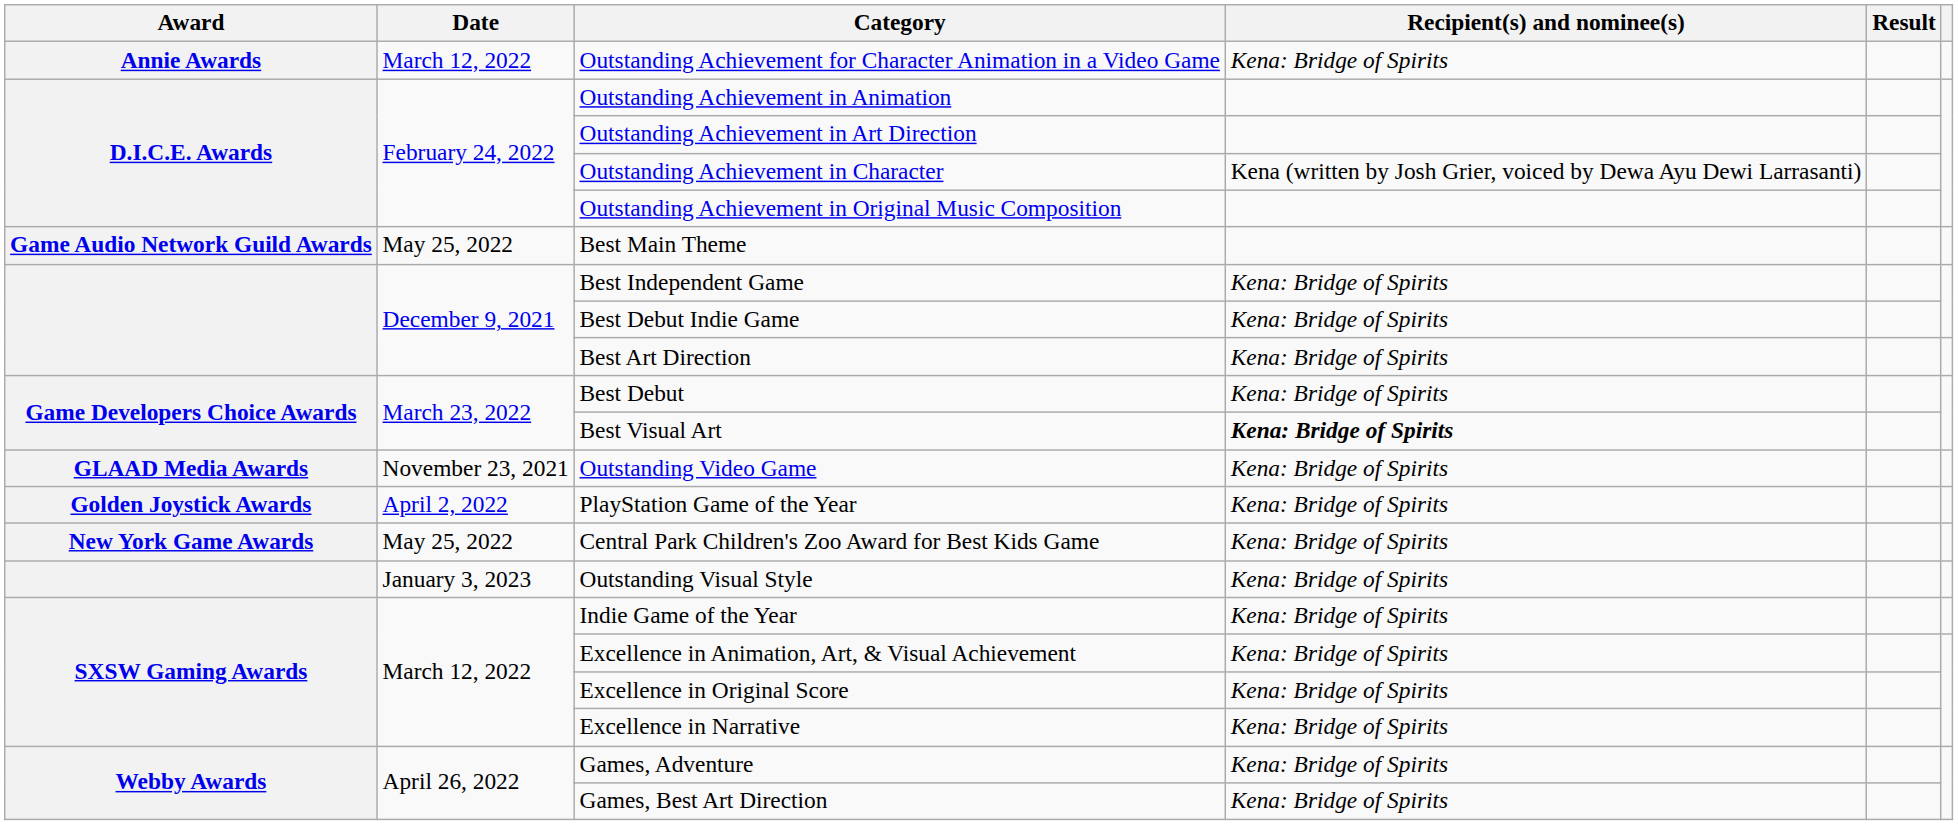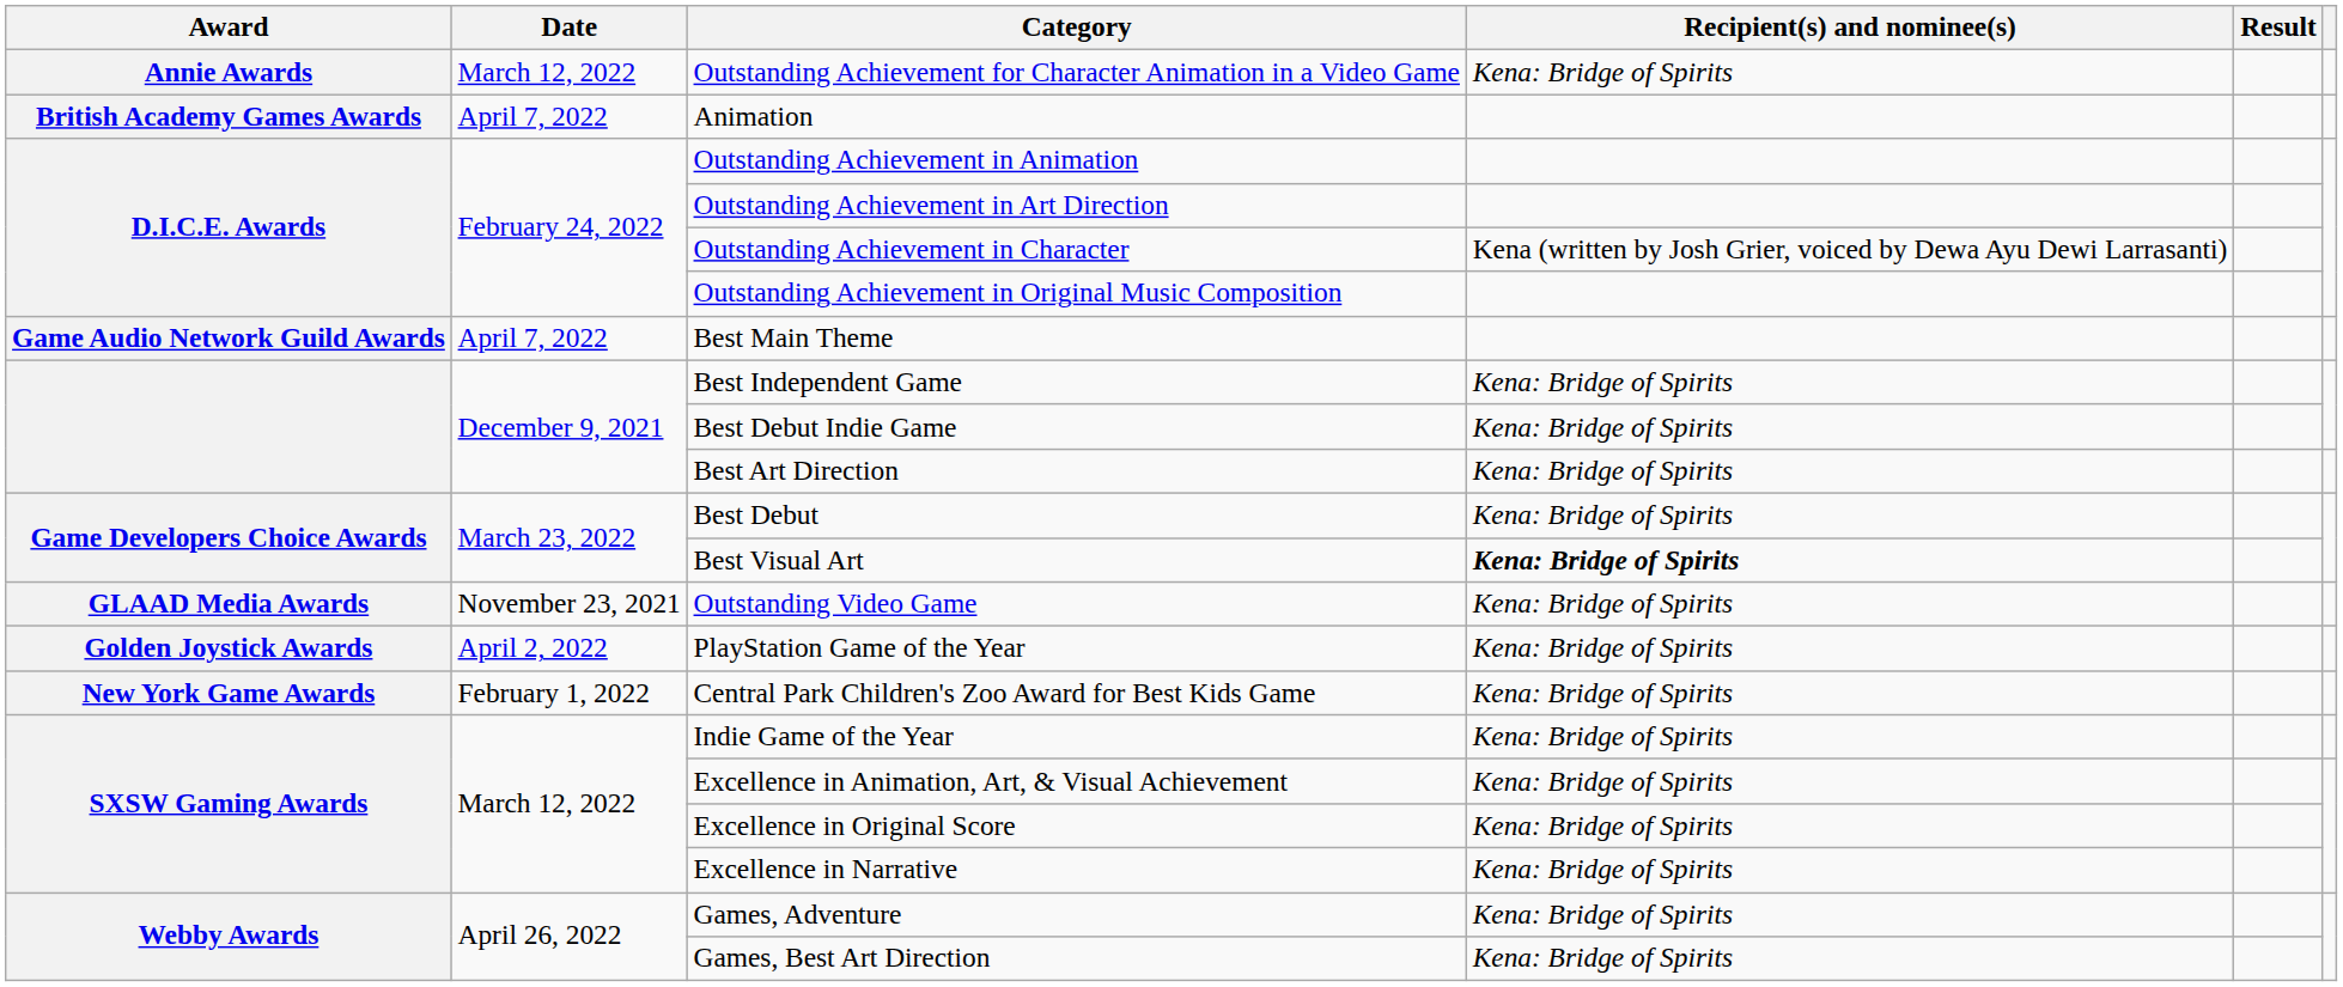 <table class="wikitable plainrowheaders sortable collapsible">
 <tr>
 <th scope="col">Award</th>
 <th scope="col">Date</th>
 <th scope="col">Category</th>
 <th scope="col">Recipient(s) and nominee(s)</th>
 <th scope="col">Result</th>
 <th scope="col" class="unsortable"></th>
 </tr>
 <tr>
 <th scope="row"><a href='#'>Annie Awards</a></th>
 <td><a href='#'>March 12, 2022</a></td>
 <td><a href='#'>Outstanding Achievement for Character Animation in a Video Game</a></td>
 <td><em>Kena: Bridge of Spirits</em></td>
+<td></td>
+<td style="text-align:center;"></td>
+</tr>
+<tr>
+<th scope="row"><a href='#'>British Academy Games Awards</a></th>
+<td><a href='#'>April 7, 2022</a></td>
+<td>Animation</td>
+<td></td>
 <td></td>
 <td style="text-align:center;"></td>
 </tr>
 <tr>
 <th scope="row" rowspan="4"><a href='#'>D.I.C.E. Awards</a></th>
 <td rowspan="4"><a href='#'>February 24, 2022</a></td>
 <td><a href='#'>Outstanding Achievement in Animation</a></td>
 <td></td>
 <td></td>
 <td style="text-align:center;" rowspan="4"></td>
 </tr>
 <tr>
 <td><a href='#'>Outstanding Achievement in Art Direction</a></td>
 <td></td>
 <td></td>
 </tr>
 <tr>
 <td><a href='#'>Outstanding Achievement in Character</a></td>
 <td>Kena (written by Josh Grier, voiced by Dewa Ayu Dewi Larrasanti)</td>
 <td></td>
 </tr>
 <tr>
 <td><a href='#'>Outstanding Achievement in Original Music Composition</a></td>
 <td></td>
 <td></td>
 </tr>
 <tr>
 <th scope="row"><a href='#'>Game Audio Network Guild Awards</a></th>
-<td>May 25, 2022</td>
+<td><a href='#'>April 7, 2022</a></td>
 <td>Best Main Theme</td>
 <td></td>
 <td></td>
 <td style="text-align:center;"></td>
 </tr>
 <tr>
 <th scope="row" rowspan="3"></th>
 <td rowspan="3"><a href='#'>December 9, 2021</a></td>
 <td>Best Independent Game</td>
 <td><em>Kena: Bridge of Spirits</em></td>
 <td></td>
 <td style="text-align:center;" rowspan="2"></td>
 </tr>
 <tr>
 <td>Best Debut Indie Game</td>
 <td><em>Kena: Bridge of Spirits</em></td>
 <td></td>
 </tr>
 <tr>
 <td>Best Art Direction</td>
 <td><em>Kena: Bridge of Spirits</em></td>
 <td></td>
 <td style="text-align:center;"></td>
 </tr>
 <tr>
 <th scope="row" rowspan="2"><a href='#'>Game Developers Choice Awards</a></th>
 <td rowspan="2"><a href='#'>March 23, 2022</a></td>
 <td>Best Debut</td>
 <td><em>Kena: Bridge of Spirits</em></td>
 <td></td>
 <td style="text-align:center;" rowspan="2"></td>
 </tr>
 <tr>
 <td>Best Visual Art</td>
 <td><strong><em>Kena: Bridge of Spirits</em></strong></td>
 <td></td>
 </tr>
 <tr>
 <th scope="row"><a href='#'>GLAAD Media Awards</a></th>
 <td>November 23, 2021</td>
 <td><a href='#'>Outstanding Video Game</a></td>
 <td><em>Kena: Bridge of Spirits</em></td>
 <td></td>
 <td style="text-align:center;"></td>
 </tr>
 <tr>
 <th scope="row"><a href='#'>Golden Joystick Awards</a></th>
 <td><a href='#'>April 2, 2022</a></td>
 <td>PlayStation Game of the Year</td>
 <td><em>Kena: Bridge of Spirits</em></td>
 <td></td>
 <td style="text-align:center;"></td>
 </tr>
 <tr>
 <th scope="row"><a href='#'>New York Game Awards</a></th>
-<td>May 25, 2022</td>
+<td>February 1, 2022</td>
 <td>Central Park Children's Zoo Award for Best Kids Game</td>
-<td><em>Kena: Bridge of Spirits</em></td>
-<td></td>
-<td style="text-align:center;"></td>
-</tr>
-<tr>
-<th scope="row"></th>
-<td>January 3, 2023</td>
-<td>Outstanding Visual Style</td>
 <td><em>Kena: Bridge of Spirits</em></td>
 <td></td>
 <td style="text-align:center;"></td>
 </tr>
 <tr>
 <th scope="row" rowspan="4"><a href='#'>SXSW Gaming Awards</a></th>
 <td rowspan="4">March 12, 2022</td>
 <td>Indie Game of the Year</td>
 <td><em>Kena: Bridge of Spirits</em></td>
 <td></td>
 <td style="text-align:center;"></td>
 </tr>
 <tr>
 <td>Excellence in Animation, Art, & Visual Achievement</td>
 <td><em>Kena: Bridge of Spirits</em></td>
 <td></td>
 <td style="text-align:center;" rowspan="3"></td>
 </tr>
 <tr>
 <td>Excellence in Original Score</td>
 <td><em>Kena: Bridge of Spirits</em></td>
 <td></td>
 </tr>
 <tr>
 <td>Excellence in Narrative</td>
 <td><em>Kena: Bridge of Spirits</em></td>
 <td></td>
 </tr>
 <tr>
 <th scope="row" rowspan="2"><a href='#'>Webby Awards</a></th>
 <td rowspan="2">April 26, 2022</td>
 <td>Games, Adventure</td>
 <td><em>Kena: Bridge of Spirits</em></td>
 <td></td>
 <td style="text-align:center;" rowspan="2"></td>
 </tr>
 <tr>
 <td>Games, Best Art Direction</td>
 <td><em>Kena: Bridge of Spirits</em></td>
 <td></td>
 </tr>
 </table>
